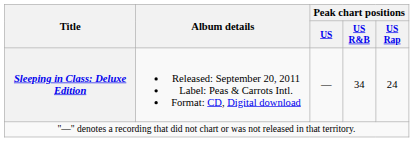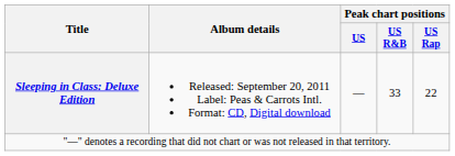 <table class="wikitable plainrowheaders" style="text-align:center;">
 <tr>
 <th scope="col" rowspan="2" style="width:12em;">Title</th>
 <th scope="col" rowspan="2" style="width:16em;">Album details</th>
 <th scope="col" colspan="3">Peak chart positions</th>
 </tr>
 <tr>
 <th style="width:3em; font-size:90%"><a href='#'>US</a></th>
 <th style="width:3em; font-size:90%"><a href='#'>US R&B</a></th>
 <th style="width:3em; font-size:90%"><a href='#'>US Rap</a></th>
 </tr>
 <tr>
 <th scope="row"><em><a href='#'>Sleeping in Class: Deluxe Edition</a></em></th>
 <td><br><ul><li>Released: September 20, 2011</li><li>Label: Peas & Carrots Intl.</li><li>Format: <a href='#'>CD</a>, <a href='#'>Digital download</a></li></ul></td>
 <td>—</td>
-<td>34</td>
-<td>24</td>
+<td>33</td>
+<td>22</td>
 </tr>
 <tr>
 <td colspan="8" style="font-size:90%">"—" denotes a recording that did not chart or was not released in that territory.</td>
 </tr>
 </table>
